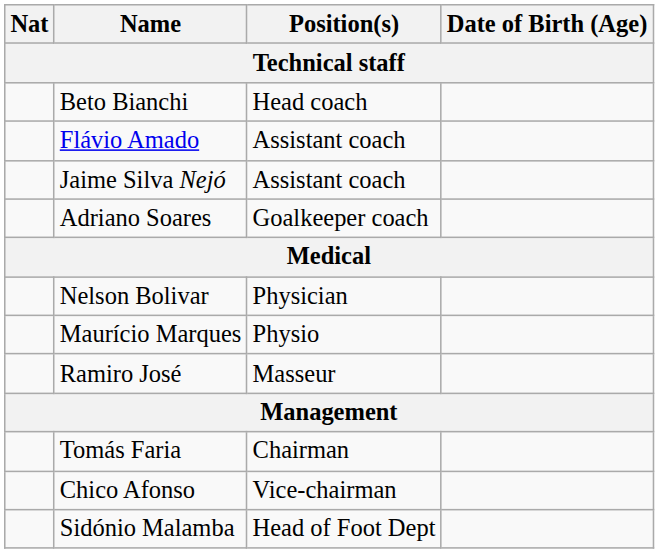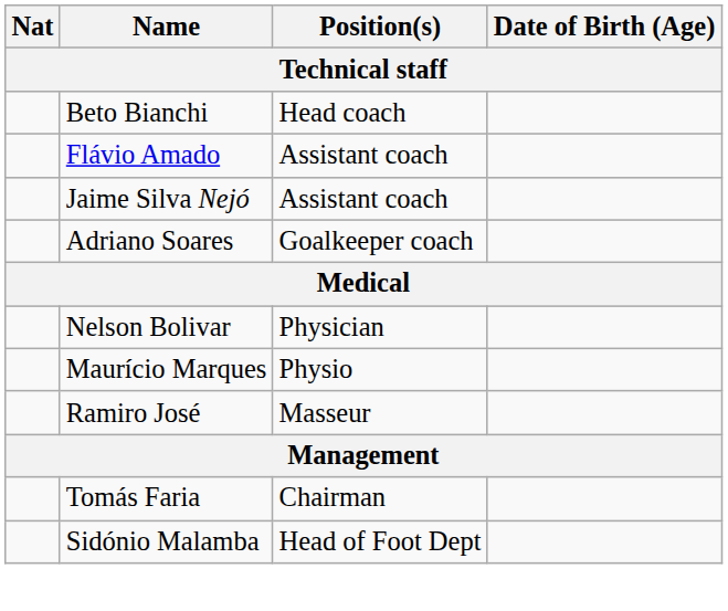 <table class="wikitable ve-ce-branchNode ve-ce-tableNode">
 <tr>
 <th>Nat</th>
 <th>Name</th>
 <th>Position(s)</th>
 <th>Date of Birth (Age)</th>
 </tr>
 <tr>
 <th colspan="4">Technical staff</th>
 </tr>
 <tr>
 <td></td>
 <td>Beto Bianchi</td>
 <td>Head coach</td>
 <td></td>
 </tr>
 <tr>
 <td></td>
 <td><a href='#'>Flávio Amado</a></td>
 <td>Assistant coach</td>
 <td></td>
 </tr>
 <tr>
 <td></td>
 <td>Jaime Silva <em>Nejó</em></td>
 <td>Assistant coach</td>
 <td></td>
 </tr>
 <tr>
 <td></td>
 <td>Adriano Soares</td>
 <td>Goalkeeper coach</td>
 <td></td>
 </tr>
 <tr>
 <th colspan="4">Medical</th>
 </tr>
 <tr>
 <td></td>
 <td>Nelson Bolivar</td>
 <td>Physician</td>
 <td></td>
 </tr>
 <tr>
 <td></td>
 <td>Maurício Marques</td>
 <td>Physio</td>
 <td></td>
 </tr>
 <tr>
 <td></td>
 <td>Ramiro José</td>
 <td>Masseur</td>
 <td></td>
 </tr>
 <tr>
 <th colspan="4">Management</th>
 </tr>
 <tr>
 <td></td>
 <td>Tomás Faria</td>
 <td>Chairman</td>
 <td></td>
 </tr>
 <tr>
 <td></td>
-<td>Chico Afonso</td>
-<td>Vice-chairman</td>
-<td></td>
-</tr>
-<tr>
-<td></td>
 <td>Sidónio Malamba</td>
 <td>Head of Foot Dept</td>
 <td></td>
 </tr>
 </table>
